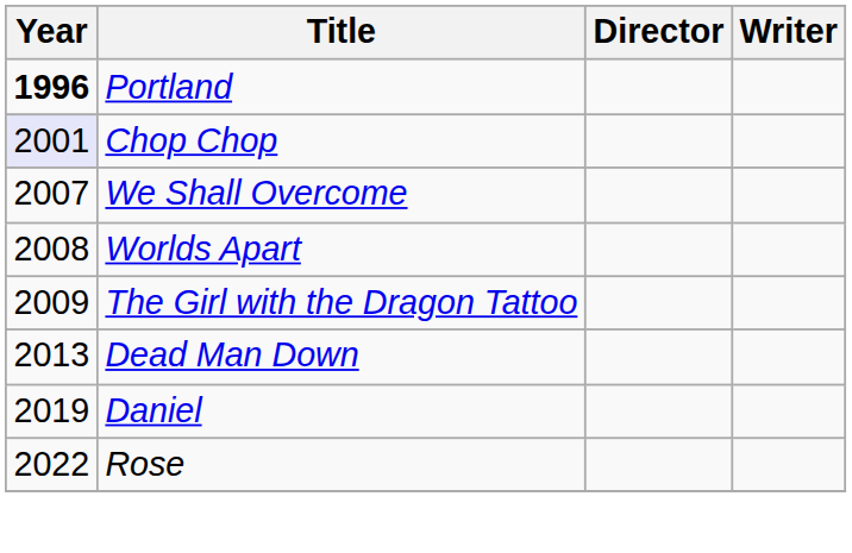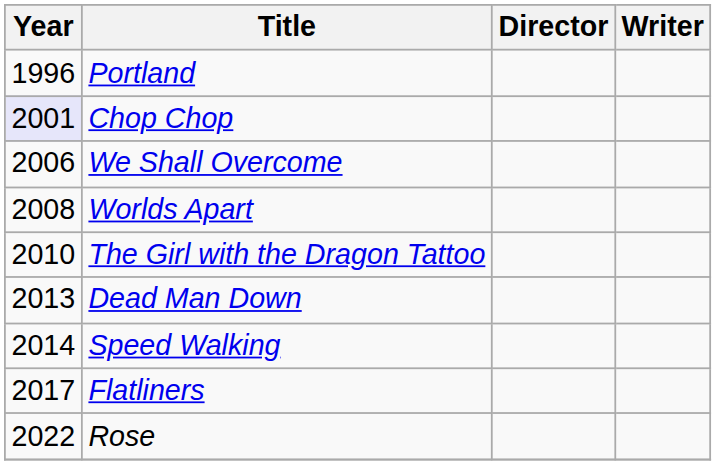 <table class="wikitable">
 <tr>
 <th>Year</th>
 <th>Title</th>
 <th>Director</th>
 <th>Writer</th>
 </tr>
 <tr>
-<td><strong>1996</strong></td>
+<td>1996</td>
 <td><em><a href='#'>Portland</a></em></td>
 <td></td>
 <td></td>
 </tr>
 <tr>
 <td style="background: lavender;">2001</td>
 <td><em><a href='#'>Chop Chop</a></em></td>
 <td></td>
 <td></td>
 </tr>
 <tr>
-<td>2007</td>
+<td>2006</td>
 <td><em><a href='#'>We Shall Overcome</a></em></td>
 <td></td>
 <td></td>
 </tr>
 <tr>
 <td>2008</td>
 <td><em><a href='#'>Worlds Apart</a></em></td>
 <td></td>
 <td></td>
 </tr>
 <tr>
-<td>2009</td>
+<td>2010</td>
 <td><em><a href='#'>The Girl with the Dragon Tattoo</a></em></td>
 <td></td>
 <td></td>
 </tr>
 <tr>
 <td>2013</td>
 <td><em><a href='#'>Dead Man Down</a></em></td>
 <td></td>
 <td></td>
 </tr>
 <tr>
-<td>2019</td>
-<td><em><a href='#'>Daniel</a></em></td>
+<td>2014</td>
+<td><em><a href='#'>Speed Walking</a></em></td>
+<td></td>
+<td></td>
+</tr>
+<tr>
+<td>2017</td>
+<td><em><a href='#'>Flatliners</a></em></td>
 <td></td>
 <td></td>
 </tr>
 <tr>
 <td>2022</td>
 <td><em>Rose</em></td>
 <td></td>
 <td></td>
 </tr>
 <tr>
 </tr>
 </table>
